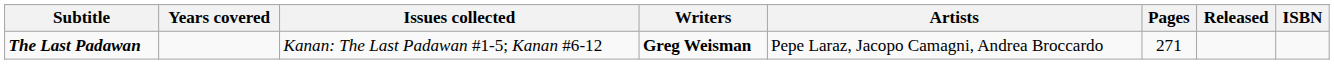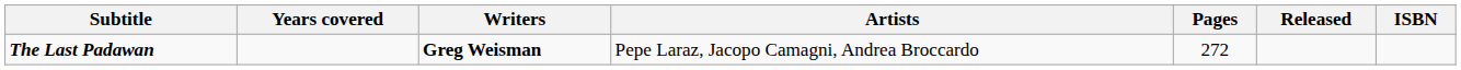 <table class="wikitable sortable" width=98%>
 <tr>
 <th class="unsortable">Subtitle</th>
 <th>Years covered</th>
-<th class="unsortable">Issues collected</th>
 <th class="unsortable">Writers</th>
 <th class="unsortable">Artists</th>
 <th class="unsortable">Pages</th>
 <th>Released</th>
 <th class="unsortable">ISBN</th>
 </tr>
 <tr>
 <td><strong><em>The Last Padawan</em></strong></td>
 <td></td>
-<td><em>Kanan: The Last Padawan</em> #1-5; <em>Kanan</em> #6-12</td>
 <td><strong>Greg Weisman</strong></td>
 <td>Pepe Laraz, Jacopo Camagni, Andrea Broccardo</td>
-<td style="text-align: center;">271</td>
+<td style="text-align: center;">272</td>
 <td></td>
 <td></td>
 </tr>
 </table>
